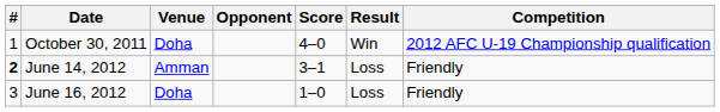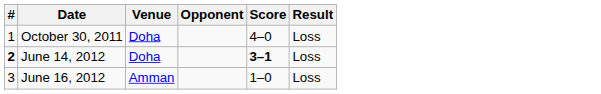 <table class="wikitable">
 <tr>
 <th>#</th>
 <th>Date</th>
 <th>Venue</th>
 <th>Opponent</th>
 <th>Score</th>
 <th>Result</th>
-<th>Competition</th>
 </tr>
 <tr>
 <td>1</td>
 <td>October 30, 2011</td>
 <td><a href='#'>Doha</a></td>
 <td></td>
 <td>4–0</td>
-<td>Win</td>
-<td><a href='#'>2012 AFC U-19 Championship qualification</a></td>
+<td>Loss</td>
 </tr>
 <tr>
 <td><strong>2</strong></td>
 <td>June 14, 2012</td>
-<td><a href='#'>Amman</a></td>
+<td><a href='#'>Doha</a></td>
 <td></td>
-<td>3–1</td>
+<td><strong>3–1</strong></td>
 <td>Loss</td>
-<td>Friendly</td>
 </tr>
 <tr>
 <td>3</td>
 <td>June 16, 2012</td>
-<td><a href='#'>Doha</a></td>
+<td><a href='#'>Amman</a></td>
 <td></td>
 <td>1–0</td>
 <td>Loss</td>
-<td>Friendly</td>
 </tr>
 </table>
